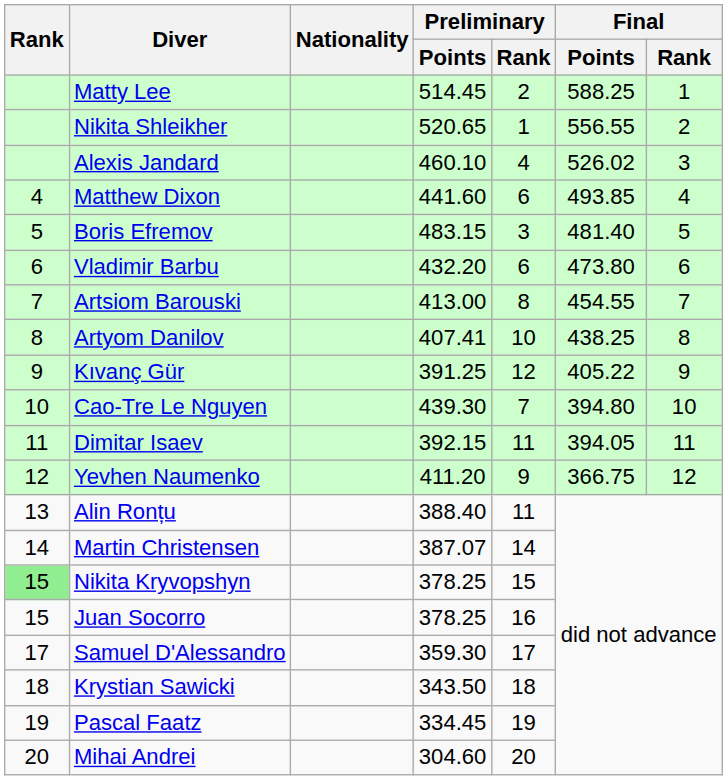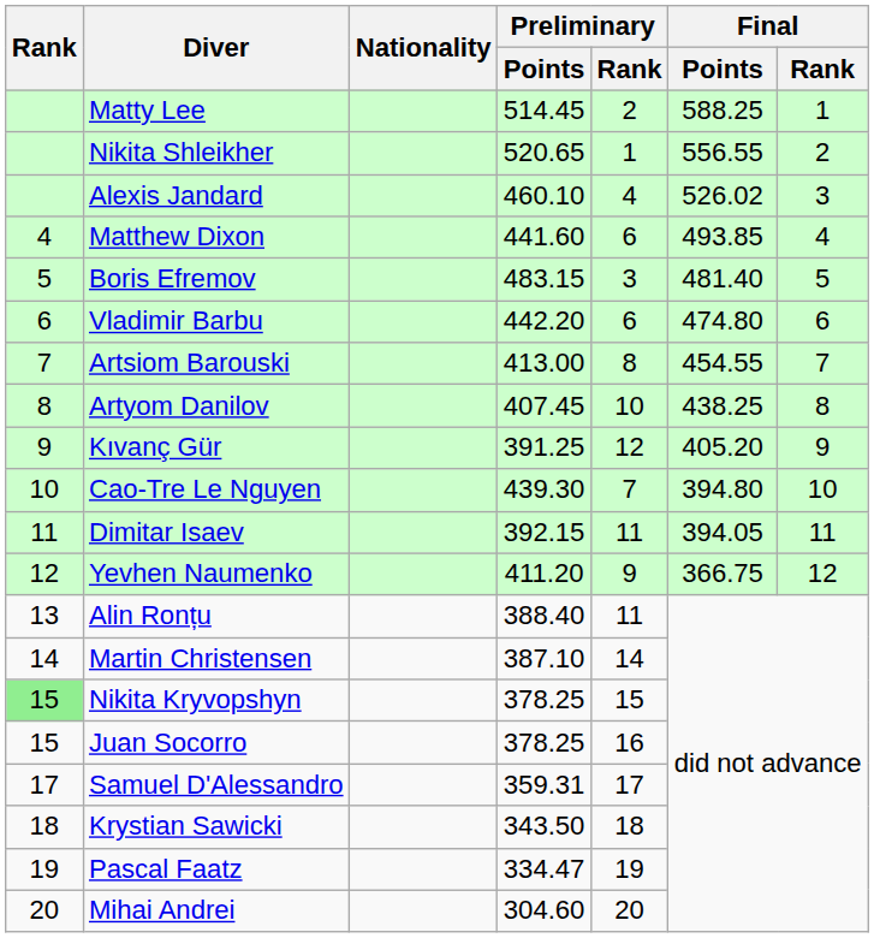 <table class="wikitable sortable" style="text-align:center">
 <tr>
 <th rowspan=2>Rank</th>
 <th rowspan=2>Diver</th>
 <th rowspan=2>Nationality</th>
 <th colspan=2>Preliminary</th>
 <th colspan=2>Final</th>
 </tr>
 <tr>
 <th>Points</th>
 <th>Rank</th>
 <th>Points</th>
 <th>Rank</th>
 </tr>
 <tr bgcolor=ccffcc>
 <td></td>
 <td align=left><a href='#'>Matty Lee</a></td>
 <td align=left></td>
 <td>514.45</td>
 <td>2</td>
 <td>588.25</td>
 <td>1</td>
 </tr>
 <tr bgcolor=ccffcc>
 <td></td>
 <td align=left><a href='#'>Nikita Shleikher</a></td>
 <td align=left></td>
 <td>520.65</td>
 <td>1</td>
 <td>556.55</td>
 <td>2</td>
 </tr>
 <tr bgcolor=ccffcc>
 <td></td>
 <td align=left><a href='#'>Alexis Jandard</a></td>
 <td align=left></td>
 <td>460.10</td>
 <td>4</td>
 <td>526.02</td>
 <td>3</td>
 </tr>
 <tr bgcolor=ccffcc>
 <td>4</td>
 <td align=left><a href='#'>Matthew Dixon</a></td>
 <td align=left></td>
 <td>441.60</td>
 <td>6</td>
 <td>493.85</td>
 <td>4</td>
 </tr>
 <tr bgcolor=ccffcc>
 <td>5</td>
 <td align=left><a href='#'>Boris Efremov</a></td>
 <td align=left></td>
 <td>483.15</td>
 <td>3</td>
 <td>481.40</td>
 <td>5</td>
 </tr>
 <tr bgcolor=ccffcc>
 <td>6</td>
 <td align=left><a href='#'>Vladimir Barbu</a></td>
 <td align=left></td>
-<td>432.20</td>
+<td>442.20</td>
 <td>6</td>
-<td>473.80</td>
+<td>474.80</td>
 <td>6</td>
 </tr>
 <tr bgcolor=ccffcc>
 <td>7</td>
 <td align=left><a href='#'>Artsiom Barouski</a></td>
 <td align=left></td>
 <td>413.00</td>
 <td>8</td>
 <td>454.55</td>
 <td>7</td>
 </tr>
 <tr bgcolor=ccffcc>
 <td>8</td>
 <td align=left><a href='#'>Artyom Danilov</a></td>
 <td align=left></td>
-<td>407.41</td>
+<td>407.45</td>
 <td>10</td>
 <td>438.25</td>
 <td>8</td>
 </tr>
 <tr bgcolor=ccffcc>
 <td>9</td>
 <td align=left><a href='#'>Kıvanç Gür</a></td>
 <td align=left></td>
 <td>391.25</td>
 <td>12</td>
-<td>405.22</td>
+<td>405.20</td>
 <td>9</td>
 </tr>
 <tr bgcolor=ccffcc>
 <td>10</td>
 <td align=left><a href='#'>Cao-Tre Le Nguyen</a></td>
 <td align=left></td>
 <td>439.30</td>
 <td>7</td>
 <td>394.80</td>
 <td>10</td>
 </tr>
 <tr bgcolor=ccffcc>
 <td>11</td>
 <td align=left><a href='#'>Dimitar Isaev</a></td>
 <td align=left></td>
 <td>392.15</td>
 <td>11</td>
 <td>394.05</td>
 <td>11</td>
 </tr>
 <tr bgcolor=ccffcc>
 <td>12</td>
 <td align=left><a href='#'>Yevhen Naumenko</a></td>
 <td align=left></td>
 <td>411.20</td>
 <td>9</td>
 <td>366.75</td>
 <td>12</td>
 </tr>
 <tr>
 <td>13</td>
 <td align=left><a href='#'>Alin Ronțu</a></td>
 <td align=left></td>
 <td>388.40</td>
 <td>11</td>
 <td colspan=2 rowspan=8>did not advance</td>
 </tr>
 <tr>
 <td>14</td>
 <td align=left><a href='#'>Martin Christensen</a></td>
 <td align=left></td>
-<td>387.07</td>
+<td>387.10</td>
 <td>14</td>
 </tr>
 <tr>
 <td style="background: lightgreen;">15</td>
 <td align=left><a href='#'>Nikita Kryvopshyn</a></td>
 <td align=left></td>
 <td>378.25</td>
 <td>15</td>
 </tr>
 <tr>
 <td>15</td>
 <td align=left><a href='#'>Juan Socorro</a></td>
 <td align=left></td>
 <td>378.25</td>
 <td>16</td>
 </tr>
 <tr>
 <td>17</td>
 <td align=left><a href='#'>Samuel D'Alessandro</a></td>
 <td align=left></td>
-<td>359.30</td>
+<td>359.31</td>
 <td>17</td>
 </tr>
 <tr>
 <td>18</td>
 <td align=left><a href='#'>Krystian Sawicki</a></td>
 <td align=left></td>
 <td>343.50</td>
 <td>18</td>
 </tr>
 <tr>
 <td>19</td>
 <td align=left><a href='#'>Pascal Faatz</a></td>
 <td align=left></td>
-<td>334.45</td>
+<td>334.47</td>
 <td>19</td>
 </tr>
 <tr>
 <td>20</td>
 <td align=left><a href='#'>Mihai Andrei</a></td>
 <td align=left></td>
 <td>304.60</td>
 <td>20</td>
 </tr>
 </table>
